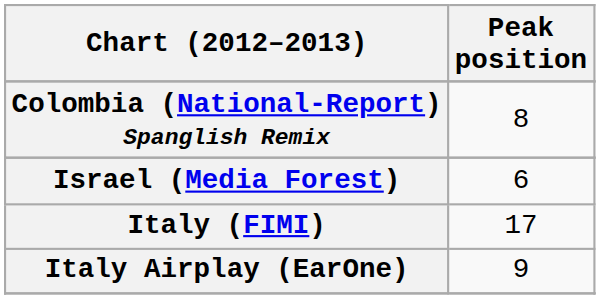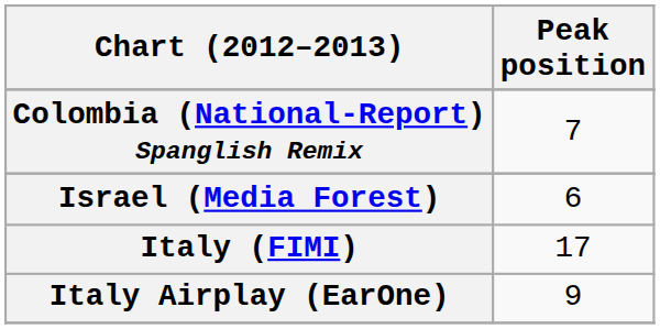 <table class="wikitable plainrowheaders sortable" style="text-align:center">
 <tr>
 <th scope="col">Chart (2012–2013)</th>
 <th scope="col">Peak<br>position</th>
 </tr>
 <tr>
 </tr>
 <tr>
 </tr>
 <tr>
 </tr>
 <tr>
 </tr>
 <tr>
 </tr>
 <tr>
 <th scope="row">Colombia (<a href='#'>National-Report</a>)<br><small><em>Spanglish Remix</em></small><br></th>
-<td style="text-align:center;">8</td>
+<td style="text-align:center;">7</td>
 </tr>
 <tr>
 </tr>
 <tr>
 </tr>
 <tr>
 </tr>
 <tr>
 </tr>
 <tr>
 </tr>
 <tr>
 </tr>
 <tr>
 </tr>
 <tr>
 <th scope="row">Israel (<a href='#'>Media Forest</a>)</th>
 <td style="text-align:center;">6</td>
 </tr>
 <tr>
 <th scope="row">Italy (<a href='#'>FIMI</a>)</th>
 <td>17</td>
 </tr>
 <tr>
 <th scope="row">Italy Airplay (EarOne)</th>
 <td>9</td>
 </tr>
 <tr>
 </tr>
 <tr>
 </tr>
 <tr>
 </tr>
 <tr>
 </tr>
 <tr>
 </tr>
 <tr>
 </tr>
 <tr>
 </tr>
 <tr>
 </tr>
 <tr>
 </tr>
 <tr>
 </tr>
 <tr>
 </tr>
 <tr>
 </tr>
 <tr>
 </tr>
 <tr>
 </tr>
 <tr>
 </tr>
 <tr>
 </tr>
 </table>
